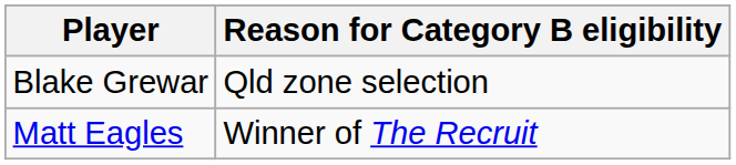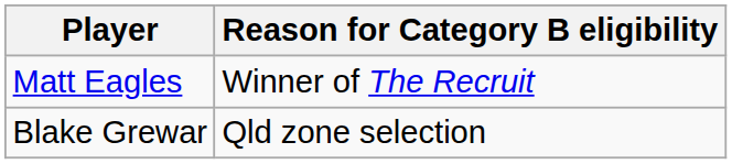 <table class="wikitable plainrowheaders">
 <tr>
 <th scope="col"><strong>Player</strong></th>
 <th scope="col"><strong>Reason for Category B eligibility</strong></th>
 </tr>
 <tr>
+<td><a href='#'>Matt Eagles</a></td>
+<td>Winner of <em><a href='#'>The Recruit</a></em></td>
+</tr>
+<tr>
 <td>Blake Grewar</td>
 <td>Qld zone selection</td>
 </tr>
-<tr>
-<td><a href='#'>Matt Eagles</a></td>
-<td>Winner of <em><a href='#'>The Recruit</a></em></td>
-</tr>
 </table>
